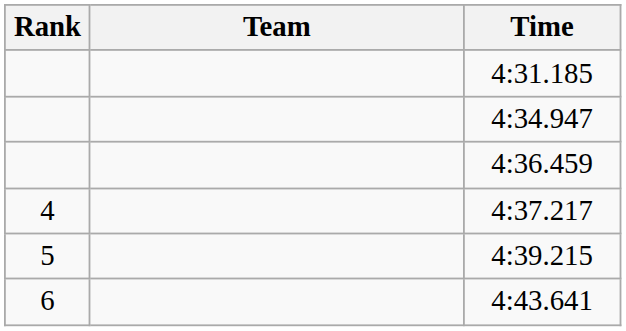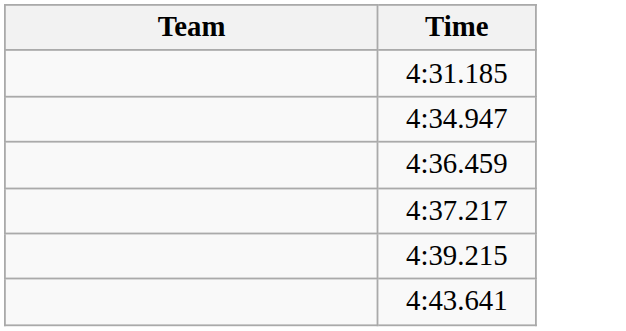 <table class=wikitable style="text-align:center">
 <tr>
-<th width=40>Rank</th>
 <th width=200>Team</th>
 <th width=80>Time</th>
 </tr>
 <tr>
-<td></td>
 <td align=left></td>
 <td>4:31.185</td>
 </tr>
 <tr>
-<td></td>
 <td align=left></td>
 <td>4:34.947</td>
 </tr>
 <tr>
-<td></td>
 <td align=left></td>
 <td>4:36.459</td>
 </tr>
 <tr>
-<td>4</td>
 <td align=left></td>
 <td>4:37.217</td>
 </tr>
 <tr>
-<td>5</td>
 <td align=left></td>
 <td>4:39.215</td>
 </tr>
 <tr>
-<td>6</td>
 <td align=left></td>
 <td>4:43.641</td>
 </tr>
 </table>
